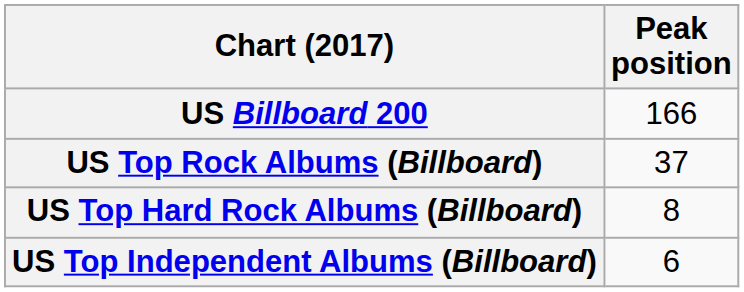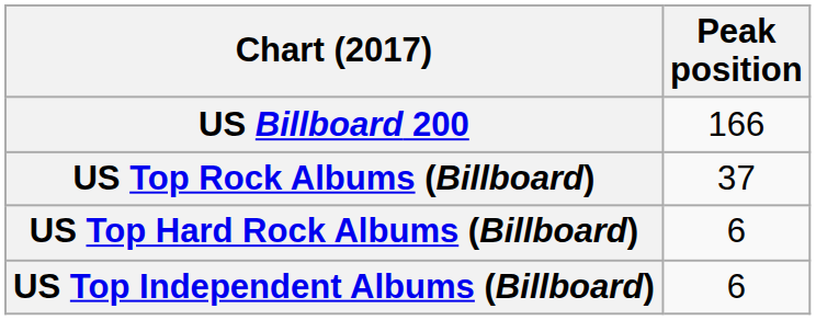 <table class="wikitable plainrowheaders">
 <tr>
 <th>Chart (2017)</th>
 <th>Peak<br>position</th>
 </tr>
 <tr>
 <th scope="row">US <a href='#'><em>Billboard</em> 200</a></th>
 <td style="text-align:center;">166</td>
 </tr>
 <tr>
 <th scope="row">US <a href='#'>Top Rock Albums</a> (<em>Billboard</em>)</th>
 <td style="text-align:center;">37</td>
 </tr>
 <tr>
 <th scope="row">US <a href='#'>Top Hard Rock Albums</a> (<em>Billboard</em>)</th>
-<td style="text-align:center;">8</td>
+<td style="text-align:center;">6</td>
 </tr>
 <tr>
 <th scope="row">US <a href='#'>Top Independent Albums</a> (<em>Billboard</em>)</th>
 <td style="text-align:center;">6</td>
 </tr>
 </table>
